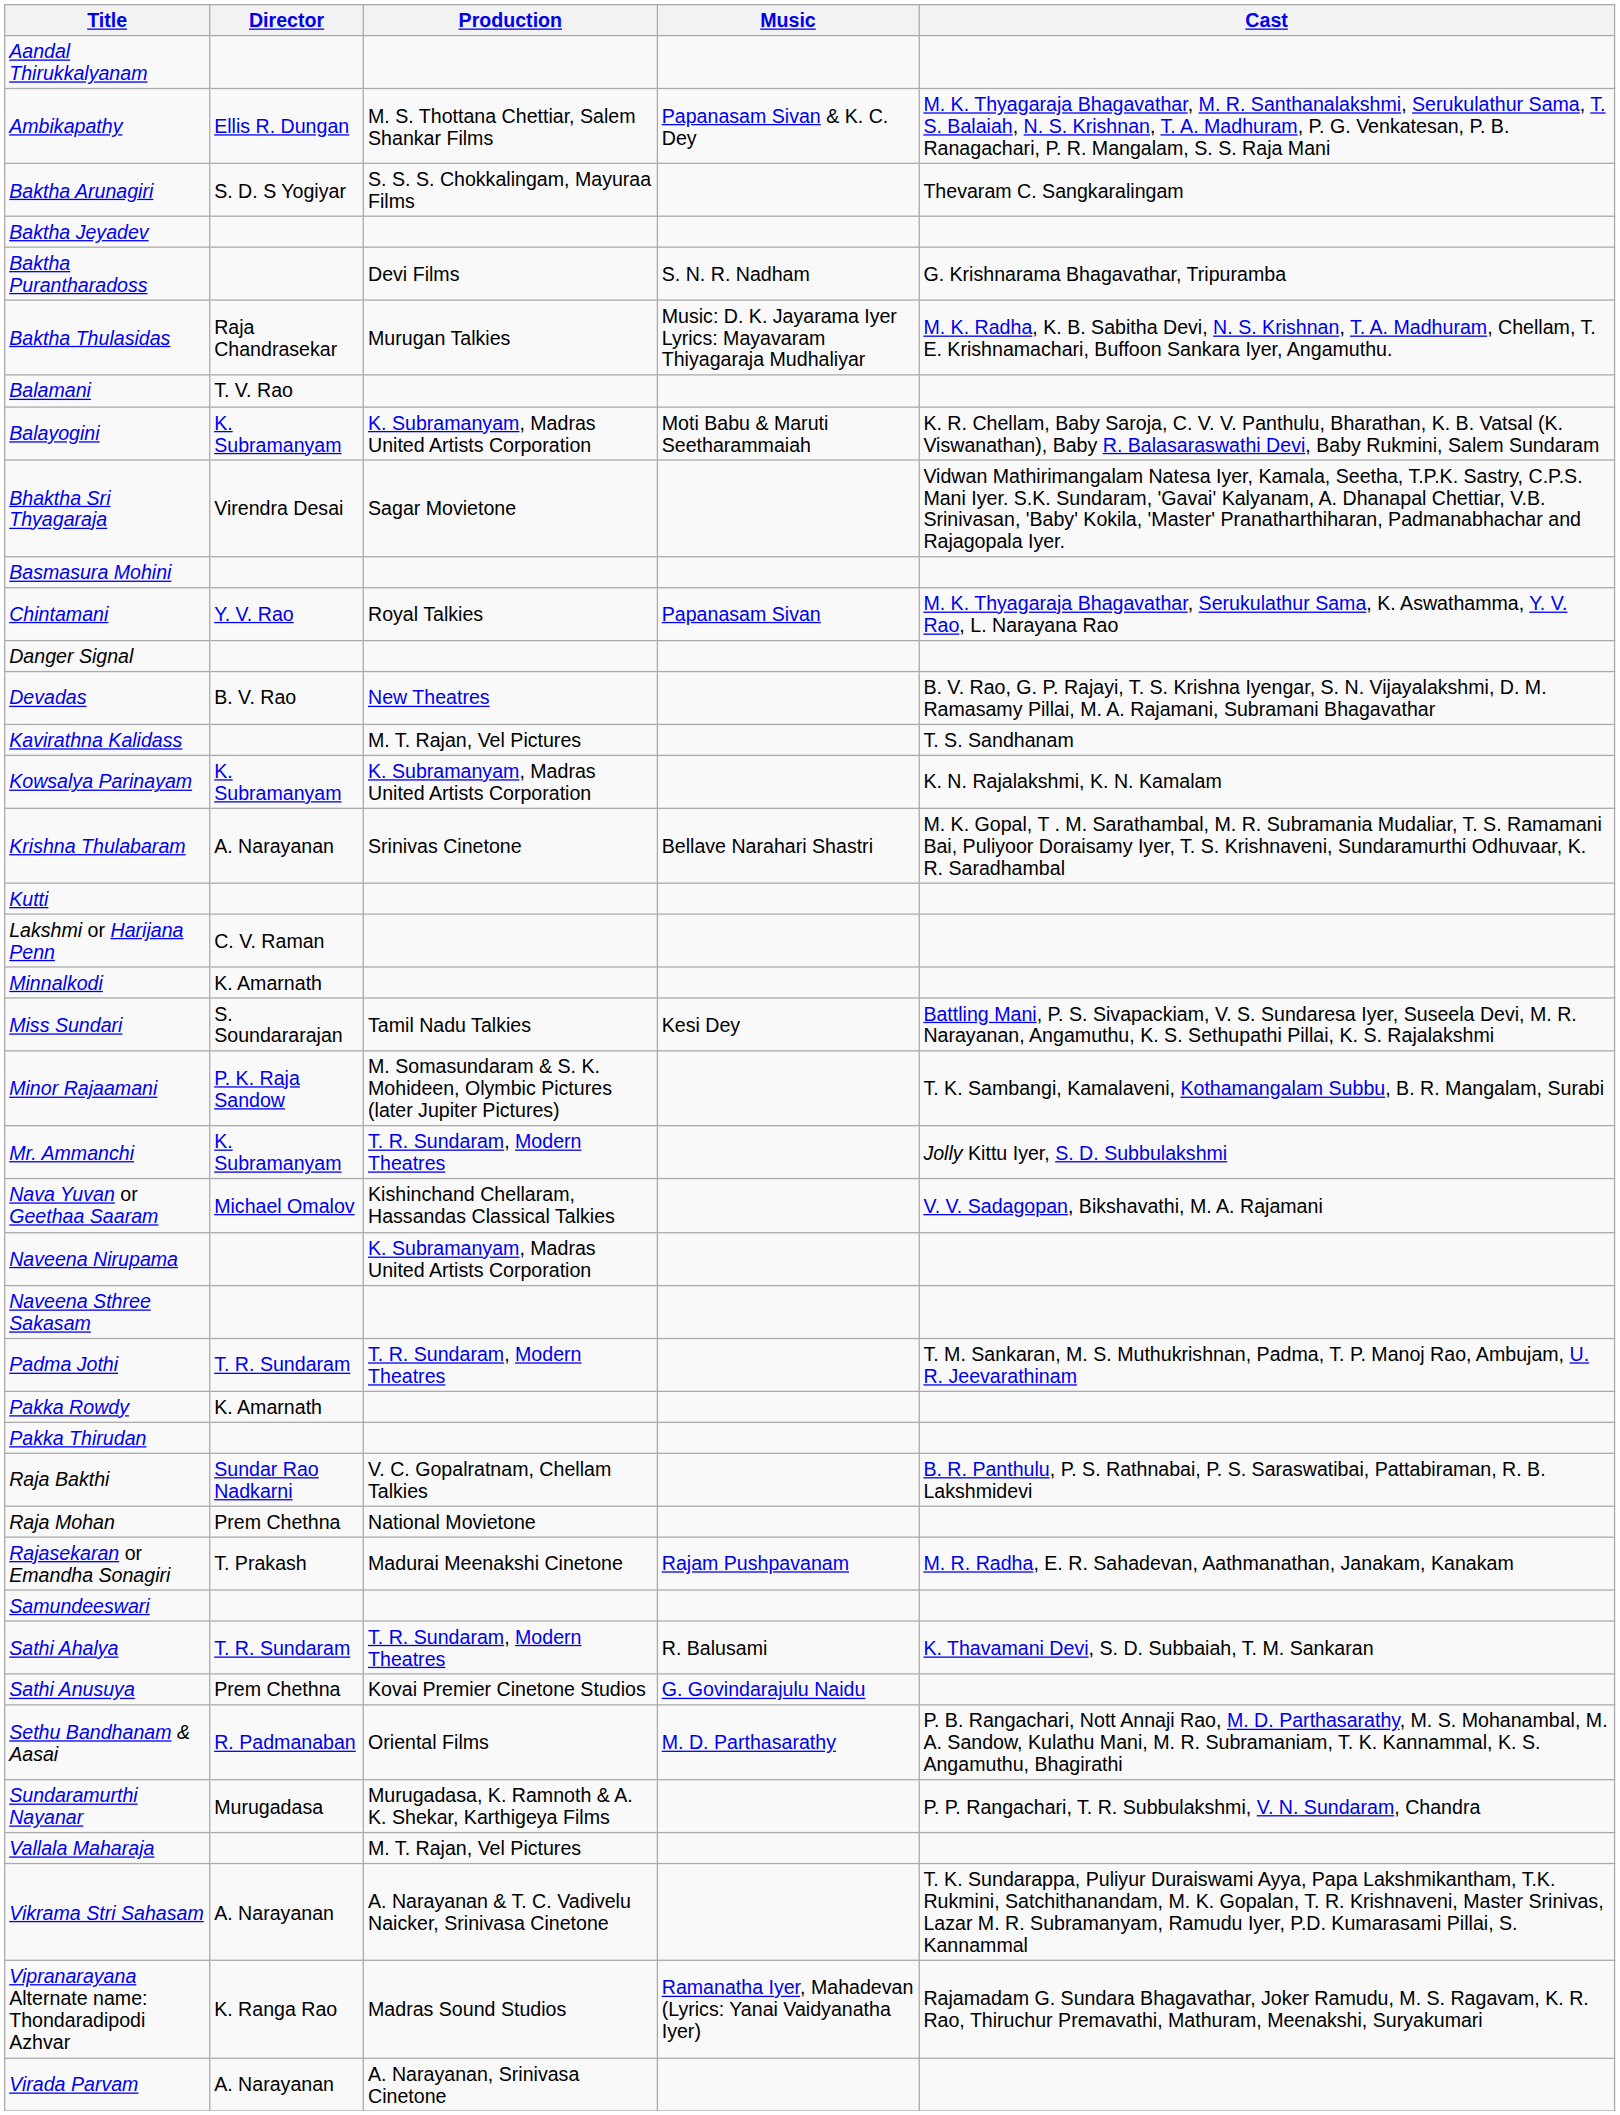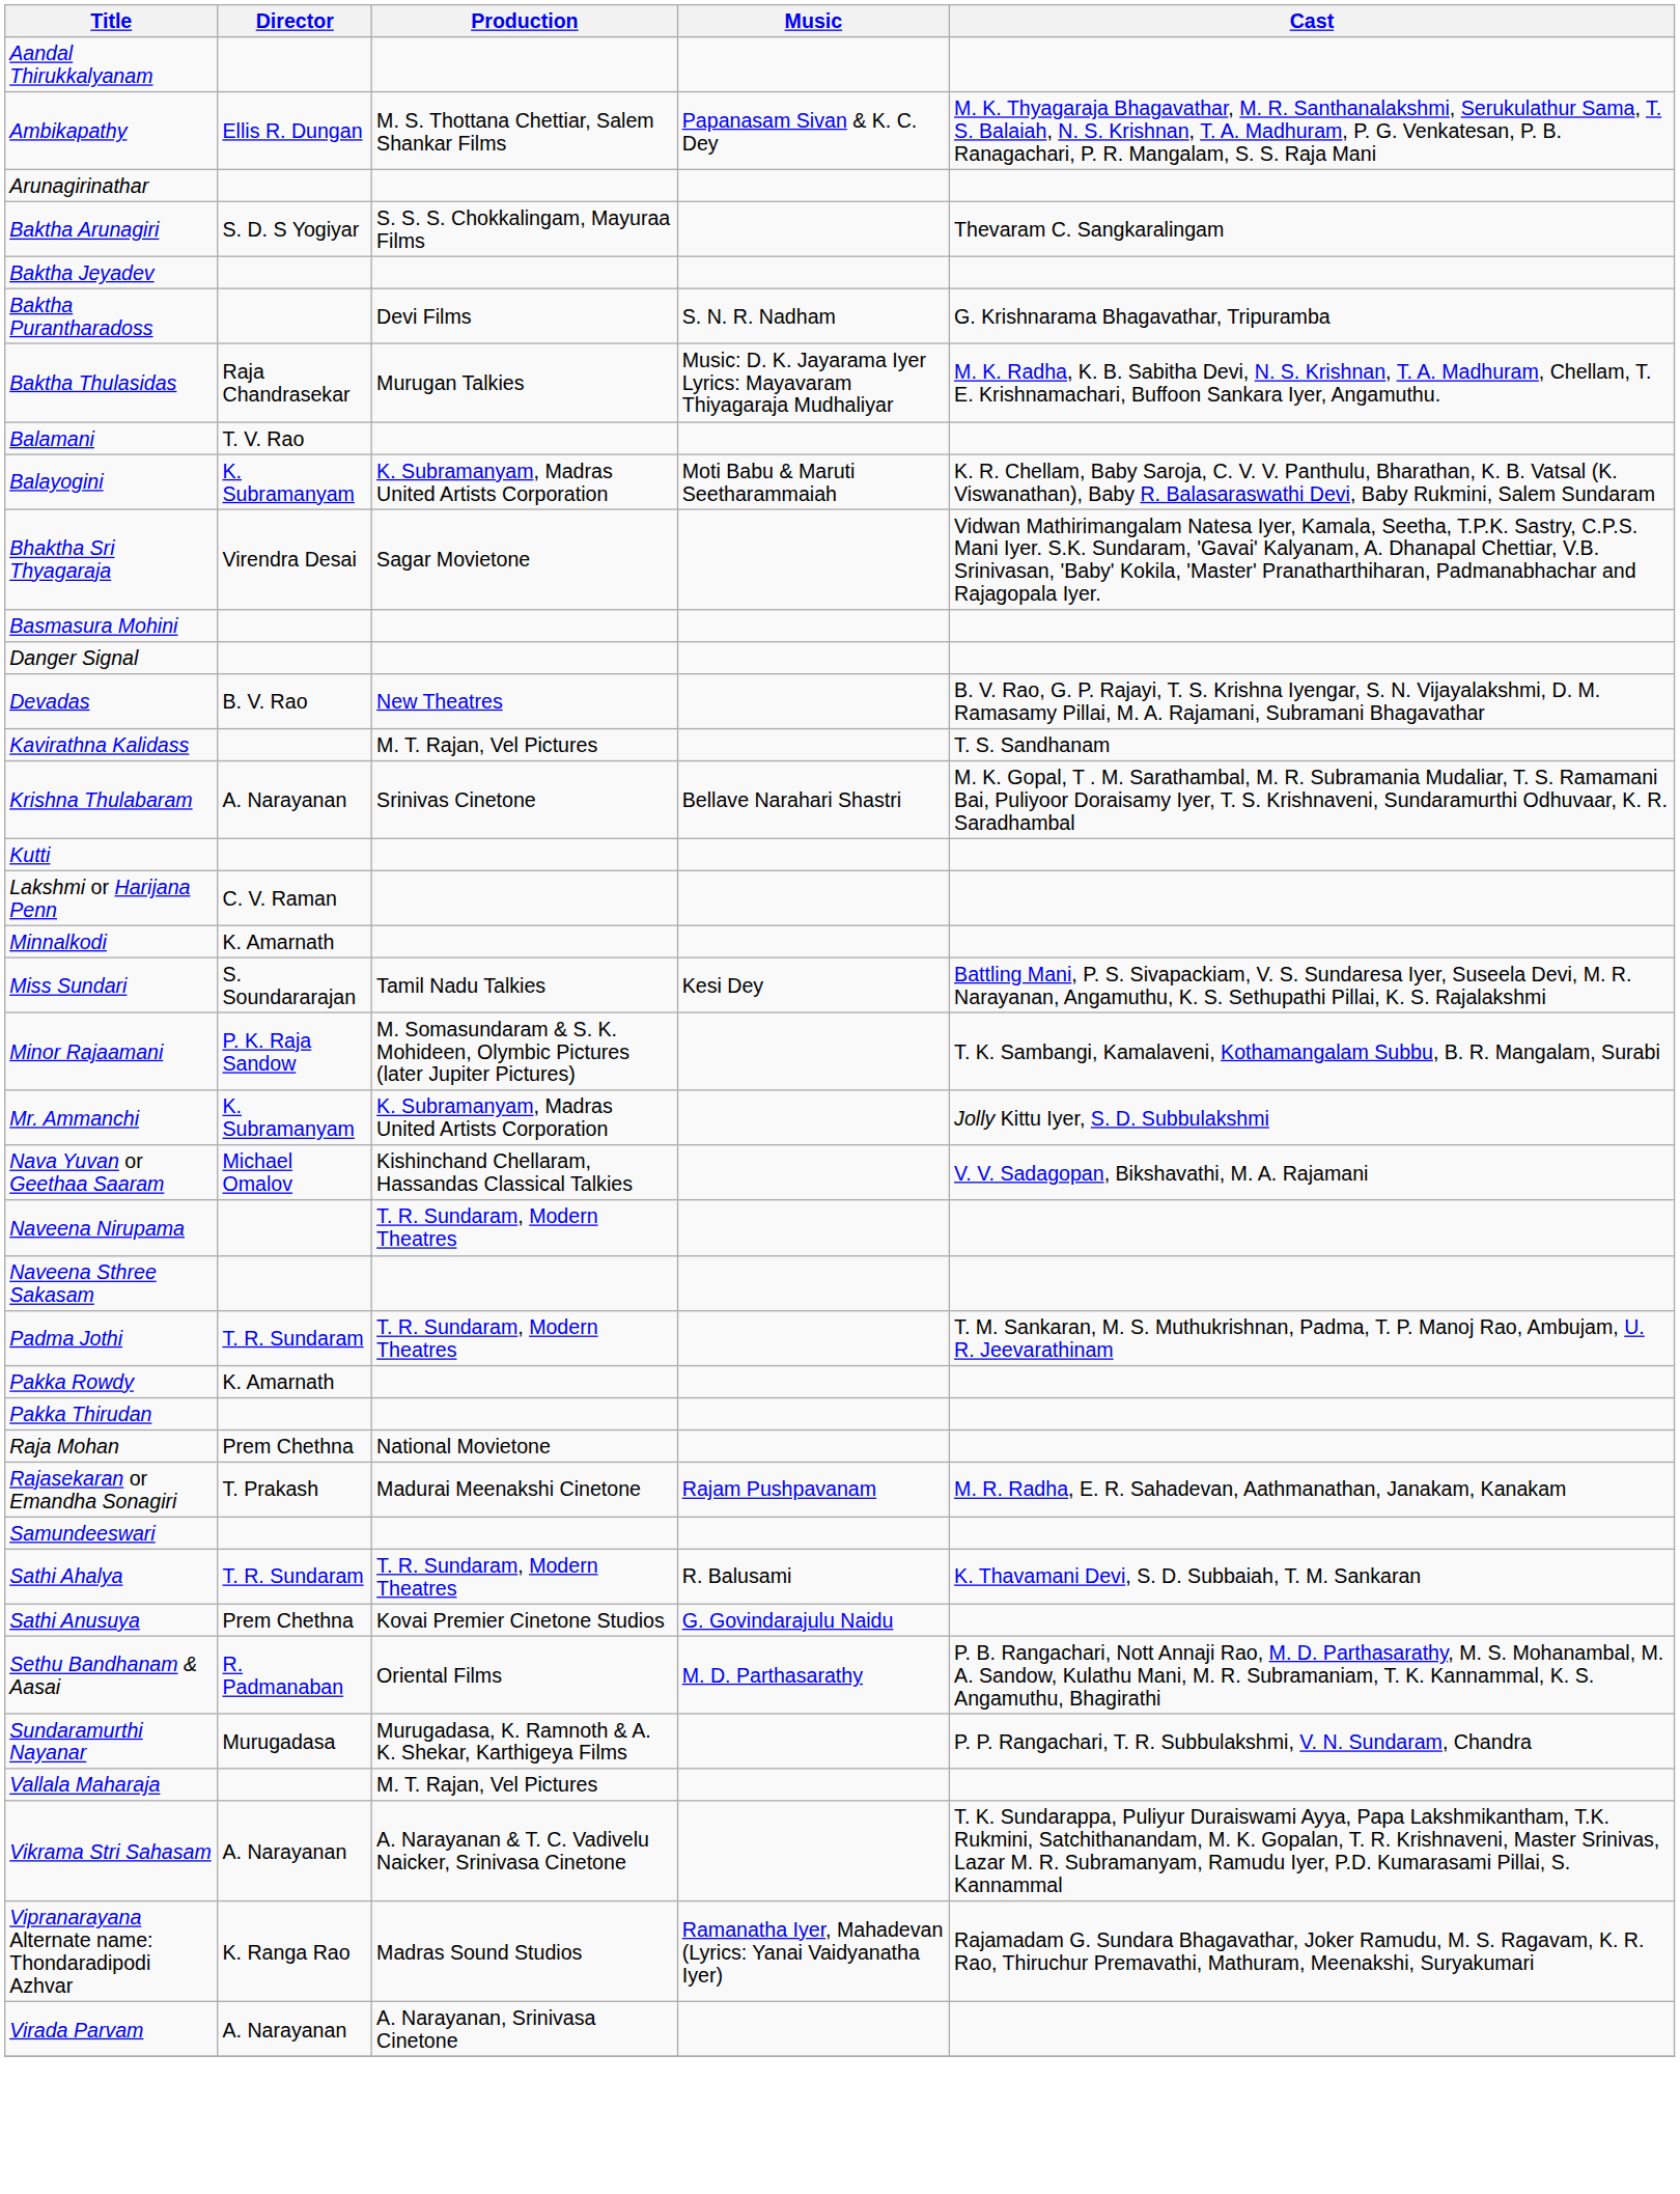 <table class="wikitable" style="font-size: 95%;">
 <tr>
 <th><a href='#'>Title</a></th>
 <th><a href='#'>Director</a></th>
 <th><a href='#'>Production</a></th>
 <th><a href='#'>Music</a></th>
 <th><a href='#'>Cast</a></th>
 </tr>
 <tr --->
 <td><em><a href='#'>Aandal Thirukkalyanam</a></em></td>
 <td></td>
 <td></td>
 <td></td>
 <td></td>
 </tr>
 <tr -->
 <td><em><a href='#'>Ambikapathy</a></em></td>
 <td><a href='#'>Ellis R. Dungan</a></td>
 <td>M. S. Thottana Chettiar, Salem Shankar Films</td>
 <td><a href='#'>Papanasam Sivan</a> & K. C. Dey</td>
 <td><a href='#'>M. K. Thyagaraja Bhagavathar</a>, <a href='#'>M. R. Santhanalakshmi</a>, <a href='#'>Serukulathur Sama</a>, <a href='#'>T. S. Balaiah</a>, <a href='#'>N. S. Krishnan</a>, <a href='#'>T. A. Madhuram</a>, P. G. Venkatesan, P. B. Ranagachari, P. R. Mangalam, S. S. Raja Mani</td>
+</tr>
+<tr -->
+<td><em>Arunagirinathar</em></td>
+<td></td>
+<td></td>
+<td></td>
+<td></td>
 </tr>
 <tr -->
 <td><em><a href='#'>Baktha Arunagiri</a></em></td>
 <td>S. D. S Yogiyar</td>
 <td>S. S. S. Chokkalingam, Mayuraa Films</td>
 <td></td>
 <td>Thevaram C. Sangkaralingam</td>
 </tr>
 <tr -->
 <td><em><a href='#'>Baktha Jeyadev</a></em></td>
 <td></td>
 <td></td>
 <td></td>
 <td></td>
 </tr>
 <tr -->
 <td><em><a href='#'>Baktha Purantharadoss</a></em></td>
 <td></td>
 <td>Devi Films</td>
 <td>S. N. R. Nadham</td>
 <td>G. Krishnarama Bhagavathar, Tripuramba</td>
 </tr>
 <tr -->
 <td><em><a href='#'>Baktha Thulasidas</a></em></td>
 <td>Raja Chandrasekar</td>
 <td>Murugan Talkies</td>
 <td>Music: D. K. Jayarama Iyer<br>Lyrics: Mayavaram Thiyagaraja Mudhaliyar</td>
 <td><a href='#'>M. K. Radha</a>, K. B. Sabitha Devi, <a href='#'>N. S. Krishnan</a>, <a href='#'>T. A. Madhuram</a>, Chellam, T. E. Krishnamachari, Buffoon Sankara Iyer, Angamuthu.</td>
 </tr>
 <tr -->
 <td><em><a href='#'>Balamani</a></em></td>
 <td>T. V. Rao</td>
 <td></td>
 <td></td>
 <td></td>
 </tr>
 <tr -->
 <td><em><a href='#'>Balayogini</a></em></td>
 <td><a href='#'>K. Subramanyam</a></td>
 <td><a href='#'>K. Subramanyam</a>, Madras United Artists Corporation</td>
 <td>Moti Babu & Maruti Seetharammaiah</td>
 <td>K. R. Chellam, Baby Saroja, C. V. V. Panthulu, Bharathan, K. B. Vatsal (K. Viswanathan), Baby <a href='#'>R. Balasaraswathi Devi</a>, Baby Rukmini, Salem Sundaram</td>
 </tr>
 <tr -->
 <td><em><a href='#'>Bhaktha Sri Thyagaraja</a></em></td>
 <td>Virendra Desai</td>
 <td>Sagar Movietone</td>
 <td></td>
 <td>Vidwan Mathirimangalam Natesa Iyer, Kamala, Seetha, T.P.K. Sastry, C.P.S. Mani Iyer. S.K. Sundaram, 'Gavai' Kalyanam, A. Dhanapal Chettiar, V.B. Srinivasan, 'Baby' Kokila, 'Master' Pranatharthiharan, Padmanabhachar and Rajagopala Iyer.</td>
 </tr>
 <tr -->
 <td><em><a href='#'>Basmasura Mohini</a></em></td>
 <td></td>
 <td></td>
 <td></td>
 <td></td>
 </tr>
 <tr -->
-<td><em><a href='#'>Chintamani</a></em></td>
-<td><a href='#'>Y. V. Rao</a></td>
-<td>Royal Talkies</td>
-<td><a href='#'>Papanasam Sivan</a></td>
-<td><a href='#'>M. K. Thyagaraja Bhagavathar</a>, <a href='#'>Serukulathur Sama</a>, K. Aswathamma, <a href='#'>Y. V. Rao</a>, L. Narayana Rao</td>
-</tr>
-<tr -->
 <td><em>Danger Signal</em></td>
 <td></td>
 <td></td>
 <td></td>
 <td></td>
 </tr>
 <tr -->
 <td><em><a href='#'>Devadas</a></em></td>
 <td>B. V. Rao</td>
 <td><a href='#'>New Theatres</a></td>
 <td></td>
 <td>B. V. Rao, G. P. Rajayi, T. S. Krishna Iyengar, S. N. Vijayalakshmi, D. M. Ramasamy Pillai, M. A. Rajamani, Subramani Bhagavathar</td>
 </tr>
 <tr>
 <td><em><a href='#'>Kavirathna Kalidass</a></em></td>
 <td></td>
 <td>M. T. Rajan, Vel Pictures</td>
 <td></td>
 <td>T. S. Sandhanam</td>
-</tr>
-<tr -->
-<td><em><a href='#'>Kowsalya Parinayam</a></em></td>
-<td><a href='#'>K. Subramanyam</a></td>
-<td><a href='#'>K. Subramanyam</a>, Madras United Artists Corporation</td>
-<td></td>
-<td>K. N. Rajalakshmi, K. N. Kamalam</td>
 </tr>
 <tr -->
 <td><em><a href='#'>Krishna Thulabaram</a></em></td>
 <td>A. Narayanan</td>
 <td>Srinivas Cinetone</td>
 <td>Bellave Narahari Shastri</td>
 <td>M. K. Gopal, T . M. Sarathambal, M. R. Subramania Mudaliar, T. S. Ramamani Bai, Puliyoor Doraisamy Iyer, T. S. Krishnaveni, Sundaramurthi Odhuvaar, K. R. Saradhambal</td>
 </tr>
 <tr -->
 <td><em><a href='#'>Kutti</a></em></td>
 <td></td>
 <td></td>
 <td></td>
 <td></td>
 </tr>
 <tr -->
 <td><em>Lakshmi</em> or <em><a href='#'>Harijana Penn</a></em></td>
 <td>C. V. Raman</td>
 <td></td>
 <td></td>
 <td></td>
 </tr>
 <tr -->
 <td><em><a href='#'>Minnalkodi</a></em></td>
 <td>K. Amarnath</td>
 <td></td>
 <td></td>
 <td></td>
 </tr>
 <tr -->
 <td><em><a href='#'>Miss Sundari</a></em></td>
 <td>S. Soundararajan</td>
 <td>Tamil Nadu Talkies</td>
 <td>Kesi Dey</td>
 <td><a href='#'>Battling Mani</a>, P. S. Sivapackiam, V. S. Sundaresa Iyer, Suseela Devi, M. R. Narayanan, Angamuthu, K. S. Sethupathi Pillai, K. S. Rajalakshmi</td>
 </tr>
 <tr -->
 <td><em><a href='#'>Minor Rajaamani</a></em></td>
 <td><a href='#'>P. K. Raja Sandow</a></td>
 <td>M. Somasundaram & S. K. Mohideen, Olymbic Pictures (later Jupiter Pictures)</td>
 <td></td>
 <td>T. K. Sambangi, Kamalaveni, <a href='#'>Kothamangalam Subbu</a>, B. R. Mangalam, Surabi</td>
 </tr>
 <tr -->
 <td><em><a href='#'>Mr. Ammanchi</a></em></td>
 <td><a href='#'>K. Subramanyam</a></td>
-<td><a href='#'>T. R. Sundaram</a>, <a href='#'>Modern Theatres</a></td>
+<td><a href='#'>K. Subramanyam</a>, Madras United Artists Corporation</td>
 <td></td>
 <td><em>Jolly</em> Kittu Iyer, <a href='#'>S. D. Subbulakshmi</a></td>
 </tr>
 <tr -->
 <td><em><a href='#'>Nava Yuvan</a></em> or <em><a href='#'>Geethaa Saaram</a></em></td>
 <td><a href='#'>Michael Omalov</a></td>
 <td>Kishinchand Chellaram, Hassandas Classical Talkies</td>
 <td></td>
 <td><a href='#'>V. V. Sadagopan</a>, Bikshavathi, M. A. Rajamani</td>
 </tr>
 <tr -->
 <td><em><a href='#'>Naveena Nirupama</a></em></td>
 <td></td>
-<td><a href='#'>K. Subramanyam</a>, Madras United Artists Corporation</td>
+<td><a href='#'>T. R. Sundaram</a>, <a href='#'>Modern Theatres</a></td>
 <td></td>
 <td></td>
 </tr>
 <tr -->
 <td><em><a href='#'>Naveena Sthree Sakasam</a></em></td>
 <td></td>
 <td></td>
 <td></td>
 <td></td>
 </tr>
 <tr -->
 <td><em><a href='#'>Padma Jothi</a></em></td>
 <td><a href='#'>T. R. Sundaram</a></td>
 <td><a href='#'>T. R. Sundaram</a>, <a href='#'>Modern Theatres</a></td>
 <td></td>
 <td>T. M. Sankaran, M. S. Muthukrishnan, Padma, T. P. Manoj Rao, Ambujam, <a href='#'>U. R. Jeevarathinam</a></td>
 </tr>
 <tr -->
 <td><em><a href='#'>Pakka Rowdy</a></em></td>
 <td>K. Amarnath</td>
 <td></td>
 <td></td>
 <td></td>
 </tr>
 <tr -->
 <td><em><a href='#'>Pakka Thirudan</a></em></td>
 <td></td>
 <td></td>
 <td></td>
 <td></td>
-</tr>
-<tr -->
-<td><em>Raja Bakthi</em></td>
-<td><a href='#'>Sundar Rao Nadkarni</a></td>
-<td>V. C. Gopalratnam, Chellam Talkies</td>
-<td></td>
-<td><a href='#'>B. R. Panthulu</a>, P. S. Rathnabai, P. S. Saraswatibai, Pattabiraman, R. B. Lakshmidevi</td>
 </tr>
 <tr -->
 <td><em>Raja Mohan</em></td>
 <td>Prem Chethna</td>
 <td>National Movietone</td>
 <td></td>
 <td></td>
 </tr>
 <tr -->
 <td><em><a href='#'>Rajasekaran</a></em> or <em>Emandha Sonagiri</em></td>
 <td>T. Prakash</td>
 <td>Madurai Meenakshi Cinetone</td>
 <td><a href='#'>Rajam Pushpavanam</a></td>
 <td><a href='#'>M. R. Radha</a>, E. R. Sahadevan, Aathmanathan, Janakam, Kanakam</td>
 </tr>
 <tr -->
 <td><em><a href='#'>Samundeeswari</a></em></td>
 <td></td>
 <td></td>
 <td></td>
 <td></td>
 </tr>
 <tr -->
 <td><em><a href='#'>Sathi Ahalya</a></em></td>
 <td><a href='#'>T. R. Sundaram</a></td>
 <td><a href='#'>T. R. Sundaram</a>, <a href='#'>Modern Theatres</a></td>
 <td>R. Balusami</td>
 <td><a href='#'>K. Thavamani Devi</a>, S. D. Subbaiah, T. M. Sankaran</td>
 </tr>
 <tr -->
 <td><em><a href='#'>Sathi Anusuya</a></em></td>
 <td>Prem Chethna</td>
 <td>Kovai Premier Cinetone Studios</td>
 <td><a href='#'>G. Govindarajulu Naidu</a></td>
 <td></td>
 </tr>
 <tr -->
 <td><em><a href='#'>Sethu Bandhanam</a> & Aasai</em></td>
 <td><a href='#'>R. Padmanaban</a></td>
 <td>Oriental Films</td>
 <td><a href='#'>M. D. Parthasarathy</a></td>
 <td>P. B. Rangachari, Nott Annaji Rao, <a href='#'>M. D. Parthasarathy</a>, M. S. Mohanambal, M. A. Sandow, Kulathu Mani, M. R. Subramaniam, T. K. Kannammal, K. S. Angamuthu, Bhagirathi</td>
 </tr>
 <tr -->
 <td><em><a href='#'>Sundaramurthi Nayanar</a></em></td>
 <td>Murugadasa</td>
 <td>Murugadasa, K. Ramnoth & A. K. Shekar, Karthigeya Films</td>
 <td></td>
 <td>P. P. Rangachari, T. R. Subbulakshmi, <a href='#'>V. N. Sundaram</a>, Chandra</td>
 </tr>
 <tr -->
 <td><em><a href='#'>Vallala Maharaja</a></em></td>
 <td></td>
 <td>M. T. Rajan, Vel Pictures</td>
 <td></td>
 <td></td>
 </tr>
 <tr -->
 <td><em><a href='#'>Vikrama Stri Sahasam</a></em></td>
 <td>A. Narayanan</td>
 <td>A. Narayanan & T. C. Vadivelu Naicker, Srinivasa Cinetone</td>
 <td></td>
 <td>T. K. Sundarappa, Puliyur Duraiswami Ayya, Papa Lakshmikantham, T.K. Rukmini, Satchithanandam, M. K. Gopalan, T. R. Krishnaveni, Master Srinivas, Lazar M. R. Subramanyam, Ramudu Iyer, P.D. Kumarasami Pillai, S. Kannammal</td>
 </tr>
 <tr -->
 <td><em><a href='#'>Vipranarayana</a></em><br>Alternate name: Thondaradipodi Azhvar</td>
 <td>K. Ranga Rao</td>
 <td>Madras Sound Studios</td>
 <td><a href='#'>Ramanatha Iyer</a>, Mahadevan (Lyrics: Yanai Vaidyanatha Iyer)</td>
 <td>Rajamadam G. Sundara Bhagavathar, Joker Ramudu, M. S. Ragavam, K. R. Rao, Thiruchur Premavathi, Mathuram, Meenakshi, Suryakumari</td>
 </tr>
 <tr -->
 <td><em><a href='#'>Virada Parvam</a></em></td>
 <td>A. Narayanan</td>
 <td>A. Narayanan, Srinivasa Cinetone</td>
 <td></td>
 <td></td>
 </tr>
 <tr -->
 </tr>
 </table>
